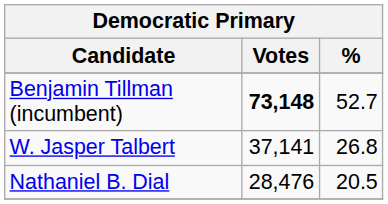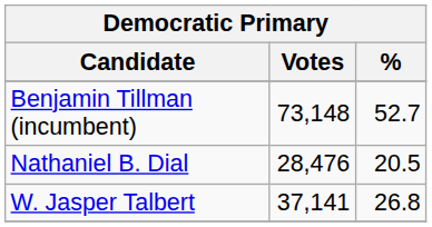 <table class=wikitable>
 <tr>
 <th colspan="3">Democratic Primary</th>
 </tr>
 <tr style="background-color:#E9E9E9">
 <th colspan="1" style="width: 170px">Candidate</th>
 <th style="width: 50px">Votes</th>
 <th style="width: 40px">%</th>
 </tr>
 <tr>
 </tr>
 <tr>
 <td><a href='#'>Benjamin Tillman</a> (incumbent)</td>
-<td align="right"><strong>73,148</strong></td>
+<td align="right">73,148</td>
 <td align="right">52.7</td>
+</tr>
+<tr>
+<td><a href='#'>Nathaniel B. Dial</a></td>
+<td align="right">28,476</td>
+<td align="right">20.5</td>
 </tr>
 <tr>
 <td><a href='#'>W. Jasper Talbert</a></td>
 <td align="right">37,141</td>
 <td align="right">26.8</td>
 </tr>
 <tr>
-<td><a href='#'>Nathaniel B. Dial</a></td>
-<td align="right">28,476</td>
-<td align="right">20.5</td>
-</tr>
-<tr>
 </tr>
 </table>
